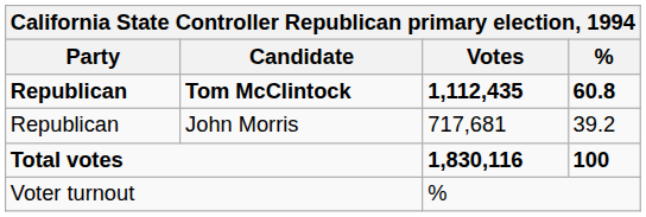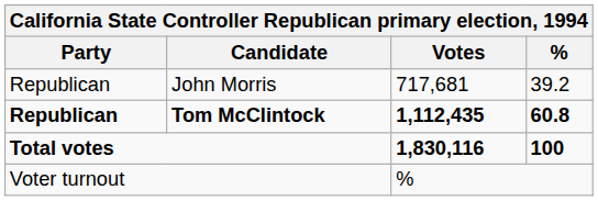 <table class="wikitable">
 <tr>
 <th colspan="4">California State Controller Republican primary election, 1994</th>
 </tr>
 <tr>
 <th>Party</th>
 <th>Candidate</th>
 <th>Votes</th>
 <th>%</th>
 </tr>
 <tr>
+<td>Republican</td>
+<td>John Morris</td>
+<td>717,681</td>
+<td>39.2</td>
+</tr>
+<tr>
 <td><strong>Republican</strong></td>
 <td><strong>Tom McClintock</strong></td>
 <td><strong>1,112,435</strong></td>
 <td><strong>60.8</strong></td>
-</tr>
-<tr>
-<td>Republican</td>
-<td>John Morris</td>
-<td>717,681</td>
-<td>39.2</td>
 </tr>
 <tr>
 <td colspan="2"><strong>Total votes</strong></td>
 <td><strong>1,830,116</strong></td>
 <td><strong>100</strong></td>
 </tr>
 <tr>
 <td colspan="2">Voter turnout</td>
 <td colspan="2">%</td>
 </tr>
 </table>
